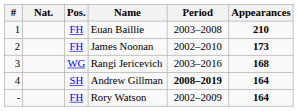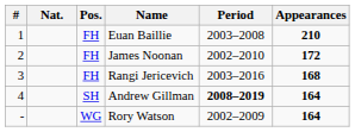 <table class="wikitable sortable" style="text-align:center">
 <tr>
 <th width=20>#</th>
 <th width=55>Nat.</th>
 <th>Pos.</th>
 <th width=110>Name</th>
 <th width=85>Period</th>
 <th>Appearances</th>
 </tr>
 <tr>
 <td style="text-align:right">1</td>
 <td></td>
 <td><a href='#'>FH</a></td>
 <td style="text-align:left">Euan Baillie</td>
 <td>2003–2008</td>
 <td><strong>210</strong></td>
 </tr>
 <tr>
 <td style="text-align:right">2</td>
 <td></td>
 <td><a href='#'>FH</a></td>
 <td style="text-align:left">James Noonan</td>
 <td>2002–2010</td>
-<td><strong>173</strong></td>
+<td><strong>172</strong></td>
 </tr>
 <tr>
 <td style="text-align:right">3</td>
 <td></td>
-<td><a href='#'>WG</a></td>
+<td><a href='#'>FH</a></td>
 <td style="text-align:left">Rangi Jericevich</td>
 <td>2003–2016</td>
 <td><strong>168</strong></td>
 </tr>
 <tr>
 <td style="text-align:right">4</td>
 <td></td>
 <td><a href='#'>SH</a></td>
 <td style="text-align:left">Andrew Gillman</td>
 <td><strong>2008–2019</strong></td>
 <td><strong>164</strong></td>
 </tr>
 <tr>
 <td style="text-align:right">-</td>
 <td></td>
-<td><a href='#'>FH</a></td>
+<td><a href='#'>WG</a></td>
 <td style="text-align:left">Rory Watson</td>
 <td>2002–2009</td>
 <td><strong>164</strong></td>
 </tr>
 </table>
